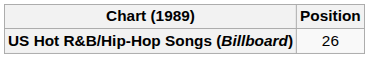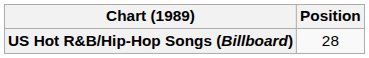 <table class="wikitable plainrowheaders" style="text-align:center">
 <tr>
 <th scope="col">Chart (1989)</th>
 <th scope="col">Position</th>
 </tr>
 <tr>
 <th scope="row">US Hot R&B/Hip-Hop Songs (<em>Billboard</em>)</th>
-<td>26</td>
+<td>28</td>
 </tr>
 </table>
